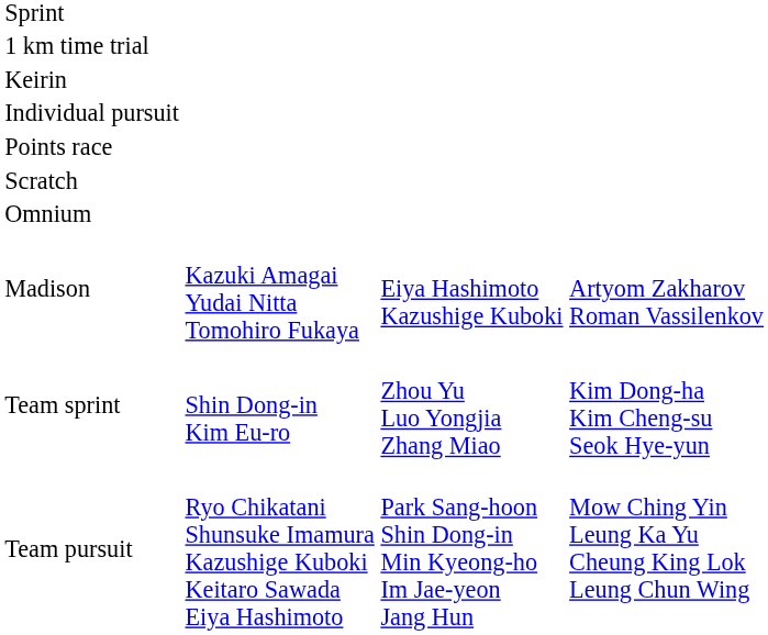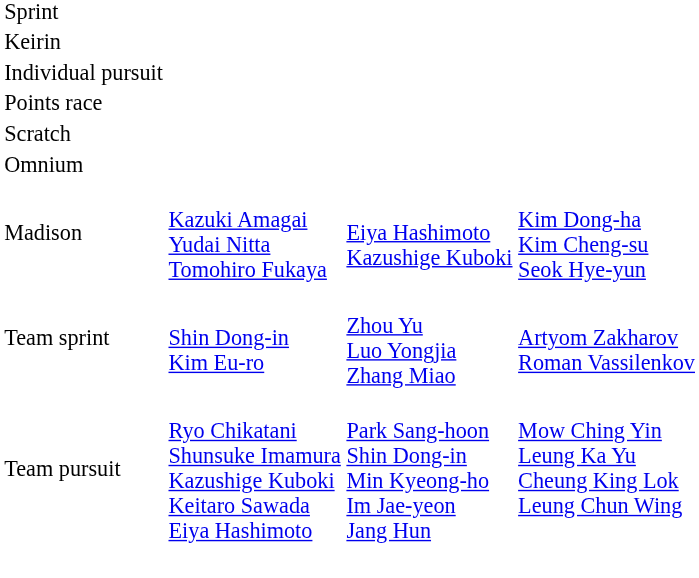 <table>
 <tr>
 <td>Sprint</td>
-<td></td>
-<td></td>
-<td></td>
-</tr>
-<tr>
-<td>1 km time trial</td>
 <td></td>
 <td></td>
 <td></td>
 </tr>
 <tr>
 <td>Keirin</td>
 <td></td>
 <td></td>
 <td></td>
 </tr>
 <tr>
 <td>Individual pursuit</td>
 <td></td>
 <td></td>
 <td></td>
 </tr>
 <tr>
 <td>Points race</td>
 <td></td>
 <td></td>
 <td></td>
 </tr>
 <tr>
 <td>Scratch</td>
 <td></td>
 <td></td>
 <td></td>
 </tr>
 <tr>
 <td>Omnium</td>
 <td></td>
 <td></td>
 <td></td>
 </tr>
 <tr>
 <td>Madison</td>
 <td><br><a href='#'>Kazuki Amagai</a><br><a href='#'>Yudai Nitta</a><br><a href='#'>Tomohiro Fukaya</a></td>
 <td><br><a href='#'>Eiya Hashimoto</a><br><a href='#'>Kazushige Kuboki</a></td>
-<td><br><a href='#'>Artyom Zakharov</a><br><a href='#'>Roman Vassilenkov</a></td>
+<td><br><a href='#'>Kim Dong-ha</a><br><a href='#'>Kim Cheng-su</a><br><a href='#'>Seok Hye-yun</a></td>
 </tr>
 <tr>
 <td>Team sprint</td>
 <td><br><a href='#'>Shin Dong-in</a><br><a href='#'>Kim Eu-ro</a></td>
 <td><br><a href='#'>Zhou Yu</a><br><a href='#'>Luo Yongjia</a><br><a href='#'>Zhang Miao</a></td>
-<td><br><a href='#'>Kim Dong-ha</a><br><a href='#'>Kim Cheng-su</a><br><a href='#'>Seok Hye-yun</a></td>
+<td><br><a href='#'>Artyom Zakharov</a><br><a href='#'>Roman Vassilenkov</a></td>
 </tr>
 <tr>
 <td>Team pursuit</td>
 <td><br><a href='#'>Ryo Chikatani</a><br><a href='#'>Shunsuke Imamura</a><br><a href='#'>Kazushige Kuboki</a><br><a href='#'>Keitaro Sawada</a><br><a href='#'>Eiya Hashimoto</a></td>
 <td><br><a href='#'>Park Sang-hoon</a><br><a href='#'>Shin Dong-in</a><br><a href='#'>Min Kyeong-ho</a><br><a href='#'>Im Jae-yeon</a><br><a href='#'>Jang Hun</a></td>
 <td valign=top><br><a href='#'>Mow Ching Yin</a><br><a href='#'>Leung Ka Yu</a><br><a href='#'>Cheung King Lok</a><br><a href='#'>Leung Chun Wing</a></td>
 </tr>
 </table>
